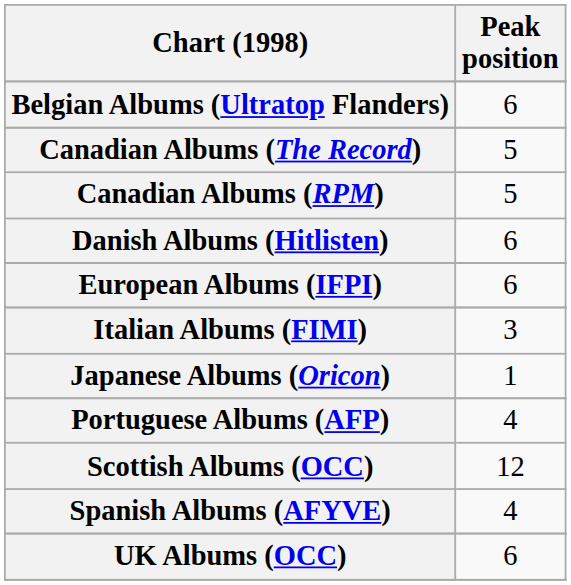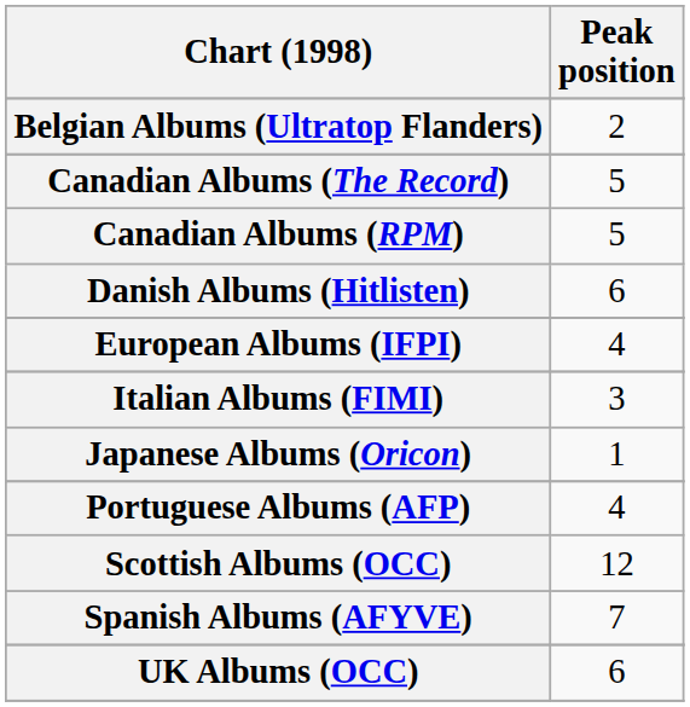 <table class="wikitable plainrowheaders sortable" style="text-align:center;">
 <tr>
 <th>Chart (1998)</th>
 <th>Peak<br>position</th>
 </tr>
 <tr>
 </tr>
 <tr>
 </tr>
 <tr>
 <th scope="row">Belgian Albums (<a href='#'>Ultratop</a> Flanders)</th>
-<td>6</td>
+<td>2</td>
 </tr>
 <tr>
 </tr>
 <tr>
 <th scope="row">Canadian Albums (<a href='#'><em>The Record</em></a>)</th>
 <td>5</td>
 </tr>
 <tr>
 <th scope="row">Canadian Albums (<a href='#'><em>RPM</em></a>)</th>
 <td>5</td>
 </tr>
 <tr>
 <th scope="row">Danish Albums (<a href='#'>Hitlisten</a>)</th>
 <td>6</td>
 </tr>
 <tr>
 </tr>
 <tr>
 <th scope="row">European Albums (<a href='#'>IFPI</a>)</th>
-<td>6</td>
+<td>4</td>
 </tr>
 <tr>
 </tr>
 <tr>
 </tr>
 <tr>
 </tr>
 <tr>
 </tr>
 <tr>
 <th scope="row">Italian Albums (<a href='#'>FIMI</a>)</th>
 <td>3</td>
 </tr>
 <tr>
 <th scope="row">Japanese Albums (<em><a href='#'>Oricon</a></em>)</th>
 <td>1</td>
 </tr>
 <tr>
 </tr>
 <tr>
 </tr>
 <tr>
 <th scope="row">Portuguese Albums (<a href='#'>AFP</a>)</th>
 <td>4</td>
 </tr>
 <tr>
 <th scope="row">Scottish Albums (<a href='#'>OCC</a>)</th>
 <td>12</td>
 </tr>
 <tr>
 <th scope="row">Spanish Albums (<a href='#'>AFYVE</a>)</th>
-<td>4</td>
+<td>7</td>
 </tr>
 <tr>
 </tr>
 <tr>
 </tr>
 <tr>
 <th scope="row">UK Albums (<a href='#'>OCC</a>)</th>
 <td>6</td>
 </tr>
 <tr>
 </tr>
 </table>
